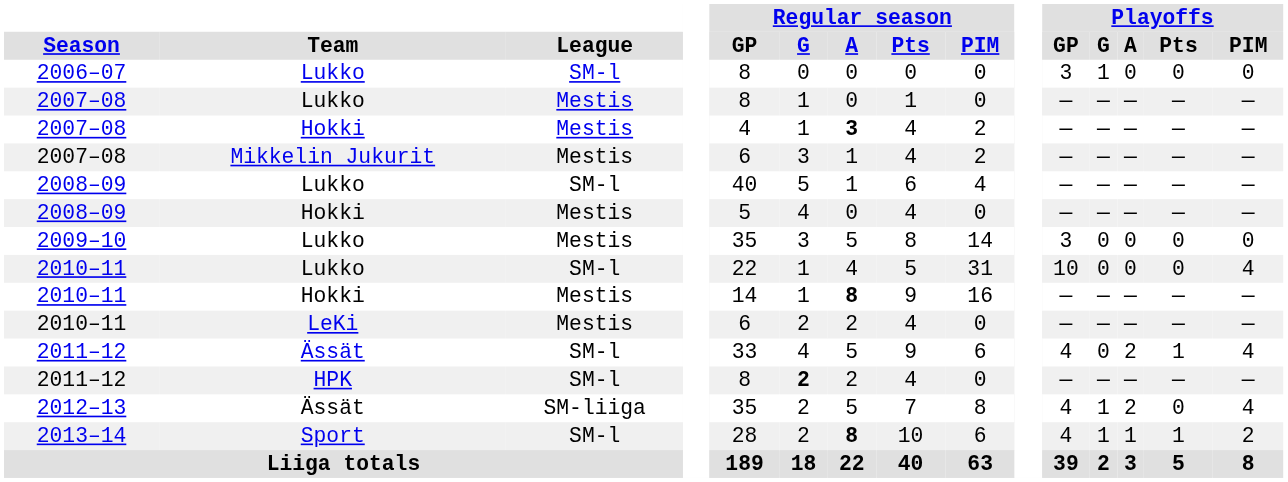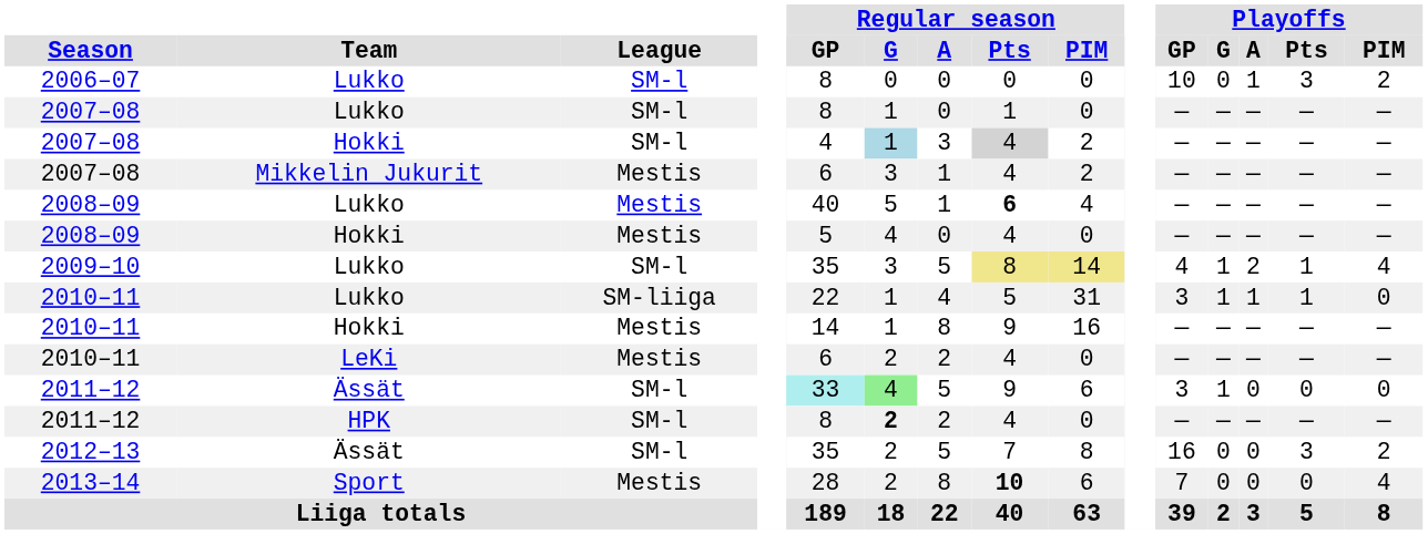 <table border=0 cellpadding=1 cellspacing=0 style="text-align:center; width:60em;">
 <tr style="background:#e0e0e0;">
 <th colspan=3  bgcolor="#ffffff"> </th>
 <th rowspan=99 bgcolor="#ffffff"> </th>
 <th colspan=5><a href='#'>Regular season</a></th>
 <th rowspan=99 bgcolor="#ffffff"> </th>
 <th colspan=5><a href='#'>Playoffs</a></th>
 </tr>
 <tr style="background:#e0e0e0;">
 <th><a href='#'>Season</a></th>
 <th>Team</th>
 <th>League</th>
 <th>GP</th>
 <th><a href='#'>G</a></th>
 <th><a href='#'>A</a></th>
 <th><a href='#'>Pts</a></th>
 <th><a href='#'>PIM</a></th>
 <th>GP</th>
 <th>G</th>
 <th>A</th>
 <th>Pts</th>
 <th>PIM</th>
 </tr>
 <tr>
 <td><a href='#'>2006–07</a></td>
 <td><a href='#'>Lukko</a></td>
 <td><a href='#'>SM-l</a></td>
 <td>8</td>
 <td>0</td>
 <td>0</td>
 <td>0</td>
 <td>0</td>
+<td>10</td>
+<td>0</td>
+<td>1</td>
 <td>3</td>
-<td>1</td>
-<td>0</td>
-<td>0</td>
-<td>0</td>
+<td>2</td>
 </tr>
 <tr bgcolor="#f0f0f0">
 <td><a href='#'>2007–08</a></td>
 <td>Lukko</td>
-<td><a href='#'>Mestis</a></td>
+<td>SM-l</td>
 <td>8</td>
 <td>1</td>
 <td>0</td>
 <td>1</td>
 <td>0</td>
 <td>—</td>
 <td>—</td>
 <td>—</td>
 <td>—</td>
 <td>—</td>
 </tr>
 <tr>
 <td><a href='#'>2007–08</a></td>
 <td><a href='#'>Hokki</a></td>
-<td><a href='#'>Mestis</a></td>
+<td>SM-l</td>
 <td>4</td>
-<td>1</td>
-<td><strong>3</strong></td>
-<td>4</td>
+<td style="background: lightblue;">1</td>
+<td>3</td>
+<td style="background: lightgrey;">4</td>
 <td>2</td>
 <td>—</td>
 <td>—</td>
 <td>—</td>
 <td>—</td>
 <td>—</td>
 </tr>
 <tr bgcolor="#f0f0f0">
 <td>2007–08</td>
 <td><a href='#'>Mikkelin Jukurit</a></td>
 <td>Mestis</td>
 <td>6</td>
 <td>3</td>
 <td>1</td>
 <td>4</td>
 <td>2</td>
 <td>—</td>
 <td>—</td>
 <td>—</td>
 <td>—</td>
 <td>—</td>
 </tr>
 <tr>
 <td><a href='#'>2008–09</a></td>
 <td>Lukko</td>
-<td>SM-l</td>
+<td><a href='#'>Mestis</a></td>
 <td>40</td>
 <td>5</td>
 <td>1</td>
-<td>6</td>
+<td><strong>6</strong></td>
 <td>4</td>
 <td>—</td>
 <td>—</td>
 <td>—</td>
 <td>—</td>
 <td>—</td>
 </tr>
 <tr bgcolor="#f0f0f0">
 <td><a href='#'>2008–09</a></td>
 <td>Hokki</td>
 <td>Mestis</td>
 <td>5</td>
 <td>4</td>
 <td>0</td>
 <td>4</td>
 <td>0</td>
 <td>—</td>
 <td>—</td>
 <td>—</td>
 <td>—</td>
 <td>—</td>
 </tr>
 <tr>
 <td><a href='#'>2009–10</a></td>
 <td>Lukko</td>
-<td>Mestis</td>
+<td>SM-l</td>
 <td>35</td>
 <td>3</td>
 <td>5</td>
-<td>8</td>
-<td>14</td>
-<td>3</td>
-<td>0</td>
-<td>0</td>
-<td>0</td>
-<td>0</td>
+<td style="background: khaki;">8</td>
+<td style="background: khaki;">14</td>
+<td>4</td>
+<td>1</td>
+<td>2</td>
+<td>1</td>
+<td>4</td>
 </tr>
 <tr bgcolor="#f0f0f0">
 <td><a href='#'>2010–11</a></td>
 <td>Lukko</td>
-<td>SM-l</td>
+<td>SM-liiga</td>
 <td>22</td>
 <td>1</td>
 <td>4</td>
 <td>5</td>
 <td>31</td>
-<td>10</td>
+<td>3</td>
+<td>1</td>
+<td>1</td>
+<td>1</td>
 <td>0</td>
-<td>0</td>
-<td>0</td>
-<td>4</td>
 </tr>
 <tr>
 <td><a href='#'>2010–11</a></td>
 <td>Hokki</td>
 <td>Mestis</td>
 <td>14</td>
 <td>1</td>
-<td><strong>8</strong></td>
+<td>8</td>
 <td>9</td>
 <td>16</td>
 <td>—</td>
 <td>—</td>
 <td>—</td>
 <td>—</td>
 <td>—</td>
 </tr>
 <tr bgcolor="#f0f0f0">
 <td>2010–11</td>
 <td><a href='#'>LeKi</a></td>
 <td>Mestis</td>
 <td>6</td>
 <td>2</td>
 <td>2</td>
 <td>4</td>
 <td>0</td>
 <td>—</td>
 <td>—</td>
 <td>—</td>
 <td>—</td>
 <td>—</td>
 </tr>
 <tr>
 <td><a href='#'>2011–12</a></td>
 <td><a href='#'>Ässät</a></td>
 <td>SM-l</td>
-<td>33</td>
-<td>4</td>
+<td style="background: paleturquoise;">33</td>
+<td style="background: lightgreen;">4</td>
 <td>5</td>
 <td>9</td>
 <td>6</td>
-<td>4</td>
+<td>3</td>
+<td>1</td>
 <td>0</td>
-<td>2</td>
-<td>1</td>
-<td>4</td>
+<td>0</td>
+<td>0</td>
 </tr>
 <tr bgcolor="#f0f0f0">
 <td>2011–12</td>
 <td><a href='#'>HPK</a></td>
 <td>SM-l</td>
 <td>8</td>
 <td><strong>2</strong></td>
 <td>2</td>
 <td>4</td>
 <td>0</td>
 <td>—</td>
 <td>—</td>
 <td>—</td>
 <td>—</td>
 <td>—</td>
 </tr>
 <tr>
 <td><a href='#'>2012–13</a></td>
 <td>Ässät</td>
-<td>SM-liiga</td>
+<td>SM-l</td>
 <td>35</td>
 <td>2</td>
 <td>5</td>
 <td>7</td>
 <td>8</td>
-<td>4</td>
-<td>1</td>
+<td>16</td>
+<td>0</td>
+<td>0</td>
+<td>3</td>
 <td>2</td>
-<td>0</td>
-<td>4</td>
 </tr>
 <tr bgcolor="#f0f0f0">
 <td><a href='#'>2013–14</a></td>
 <td><a href='#'>Sport</a></td>
-<td>SM-l</td>
+<td>Mestis</td>
 <td>28</td>
 <td>2</td>
-<td><strong>8</strong></td>
-<td>10</td>
+<td>8</td>
+<td><strong>10</strong></td>
 <td>6</td>
+<td>7</td>
+<td>0</td>
+<td>0</td>
+<td>0</td>
 <td>4</td>
-<td>1</td>
-<td>1</td>
-<td>1</td>
-<td>2</td>
 </tr>
 <tr ALIGN=center bgcolor="#e0e0e0">
 <th colspan=3>Liiga totals</th>
 <th>189</th>
 <th>18</th>
 <th>22</th>
 <th>40</th>
 <th>63</th>
 <th>39</th>
 <th>2</th>
 <th>3</th>
 <th>5</th>
 <th>8</th>
 </tr>
 </table>
